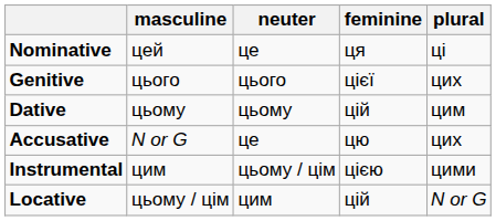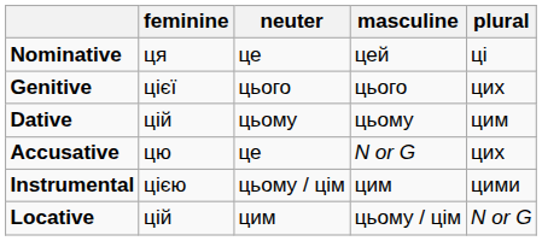 <table class="wikitable" align=center>
 <tr>
 <th></th>
+<th>feminine</th>
+<th>neuter</th>
 <th>masculine</th>
-<th>neuter</th>
-<th>feminine</th>
 <th>plural</th>
 </tr>
 <tr>
 <td><strong>Nominative</strong></td>
+<td>ця</td>
+<td>це</td>
 <td>цей</td>
-<td>це</td>
-<td>ця</td>
 <td>ці</td>
 </tr>
 <tr>
 <td><strong>Genitive</strong></td>
+<td>цієї</td>
 <td>цього</td>
 <td>цього</td>
-<td>цієї</td>
 <td>цих</td>
 </tr>
 <tr>
 <td><strong>Dative</strong></td>
+<td>цій</td>
 <td>цьому</td>
 <td>цьому</td>
-<td>цій</td>
 <td>цим</td>
 </tr>
 <tr>
 <td><strong>Accusative</strong></td>
+<td>цю</td>
+<td>це</td>
 <td><em>N or G</em></td>
-<td>це</td>
-<td>цю</td>
 <td>цих</td>
 </tr>
 <tr>
 <td><strong>Instrumental</strong></td>
+<td>цією</td>
+<td>цьому / цім</td>
 <td>цим</td>
-<td>цьому / цім</td>
-<td>цією</td>
 <td>цими</td>
 </tr>
 <tr>
 <td><strong>Locative</strong></td>
+<td>цій</td>
+<td>цим</td>
 <td>цьому / цім</td>
-<td>цим</td>
-<td>цій</td>
 <td><em>N or G</em></td>
 </tr>
 </table>
